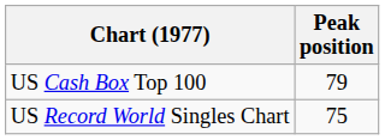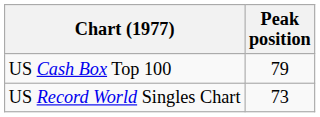 <table class="wikitable sortable">
 <tr>
 <th align="left">Chart (1977)</th>
 <th style="text-align:center;">Peak<br>position</th>
 </tr>
 <tr>
 <td>US <em><a href='#'>Cash Box</a></em> Top 100</td>
 <td style="text-align:center;">79</td>
 </tr>
 <tr>
 <td>US <em><a href='#'>Record World</a></em> Singles Chart</td>
-<td style="text-align:center;">75</td>
+<td style="text-align:center;">73</td>
 </tr>
 </table>
